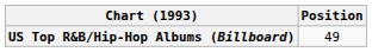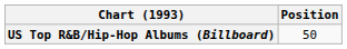 <table class="wikitable plainrowheaders" style="text-align:center">
 <tr>
 <th scope="col">Chart (1993)</th>
 <th scope="col">Position</th>
 </tr>
 <tr>
 <th scope="row">US Top R&B/Hip-Hop Albums (<em>Billboard</em>)</th>
-<td>49</td>
+<td>50</td>
 </tr>
 </table>
